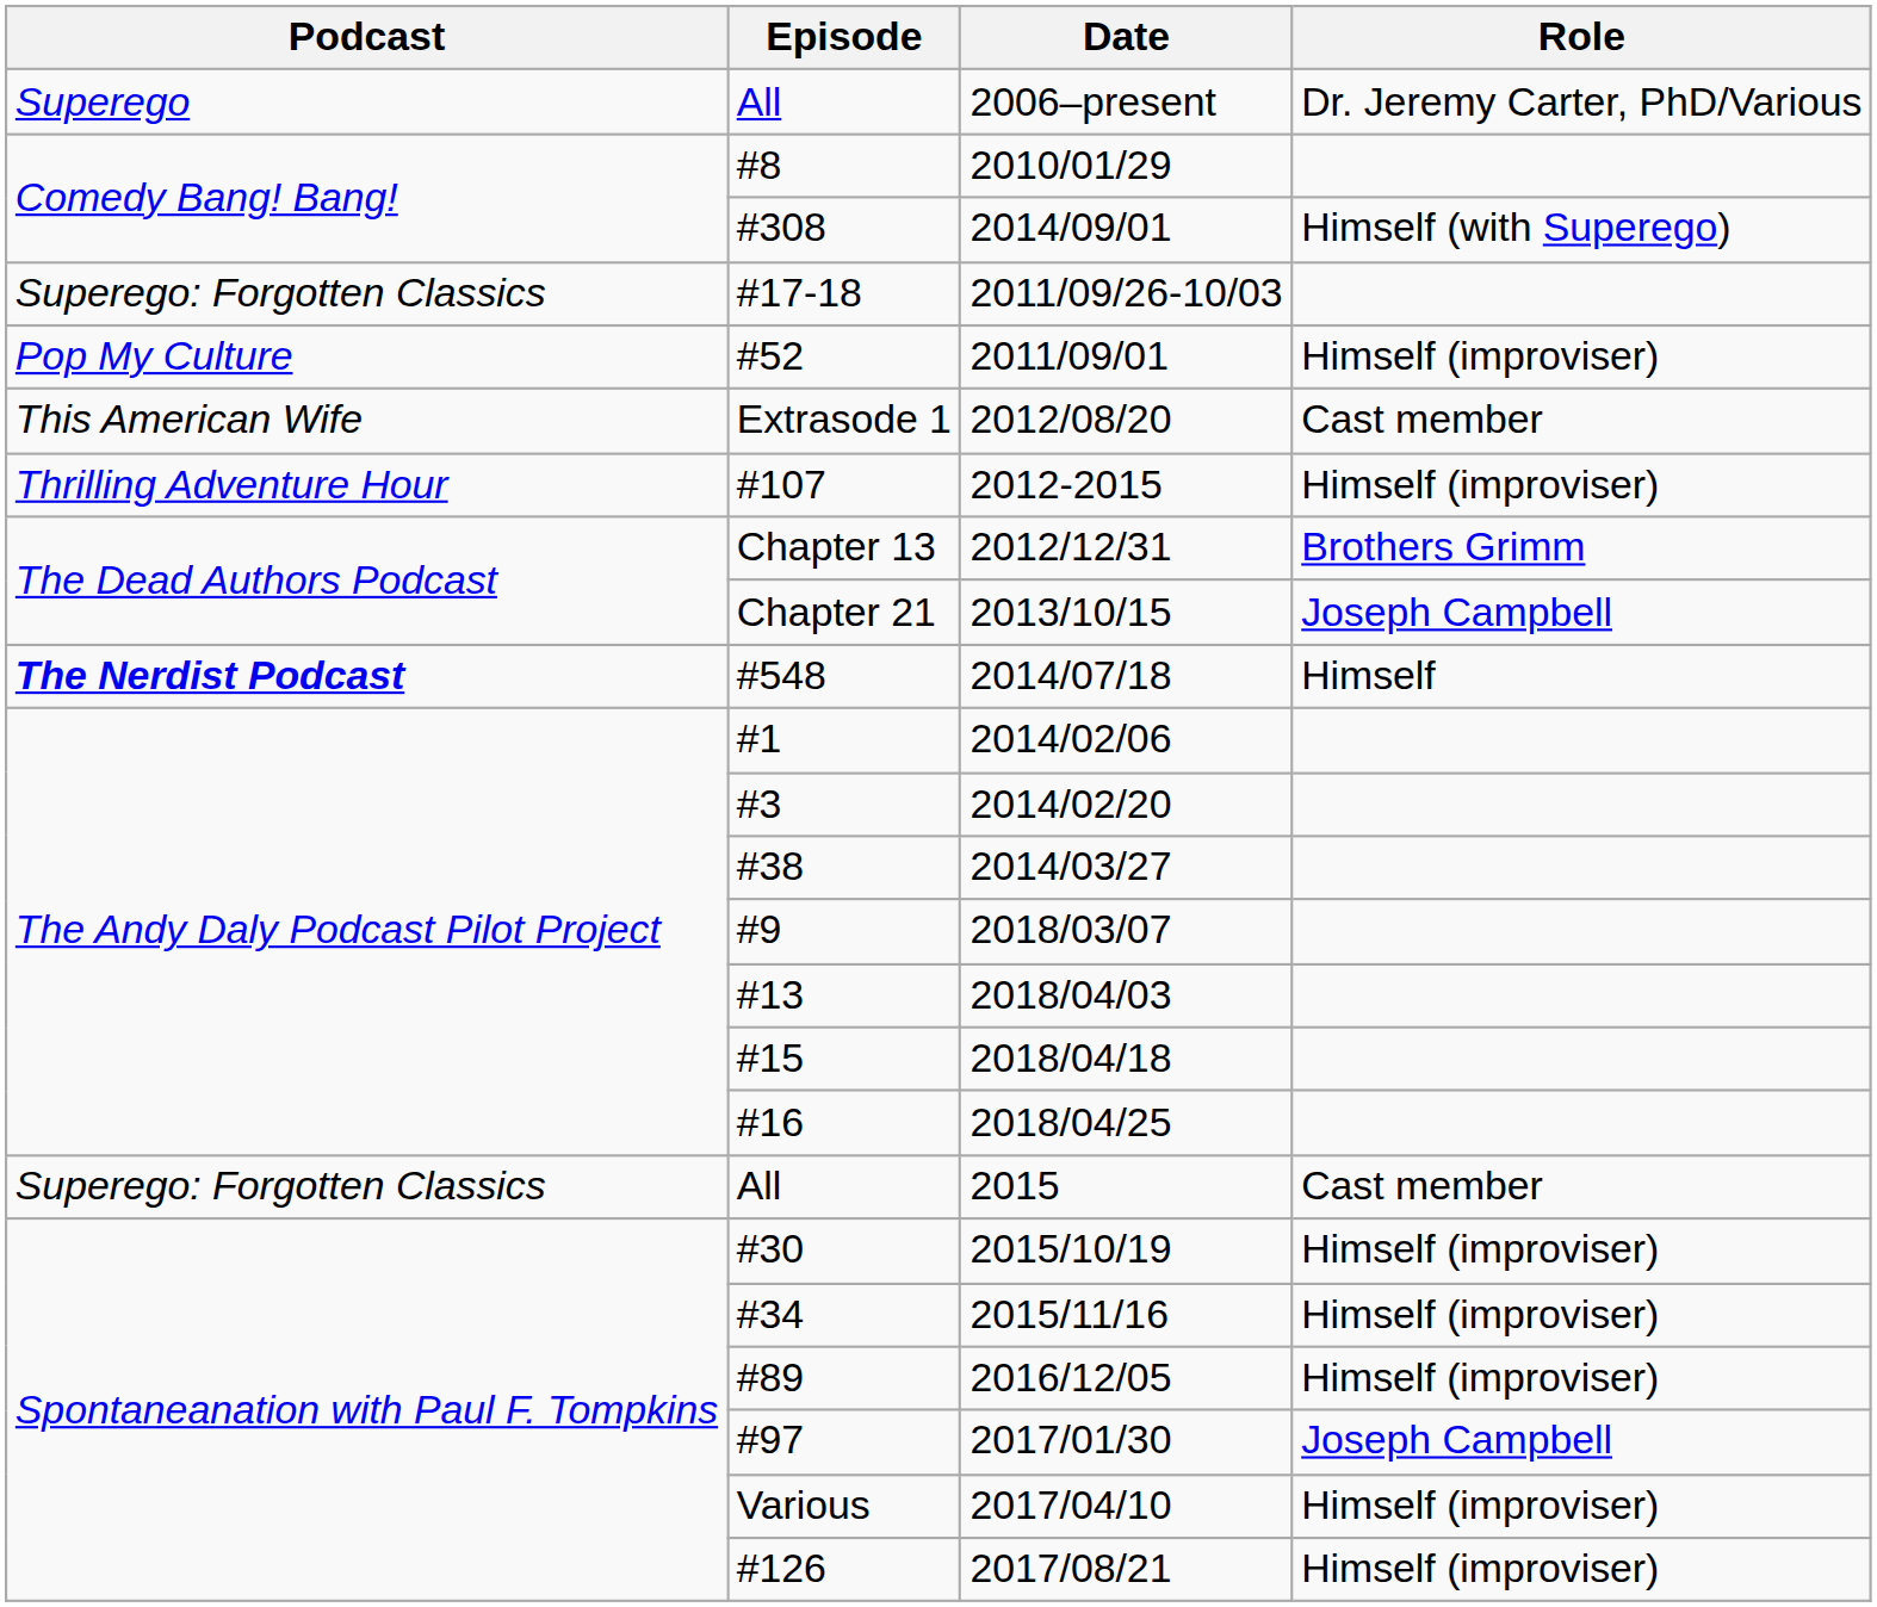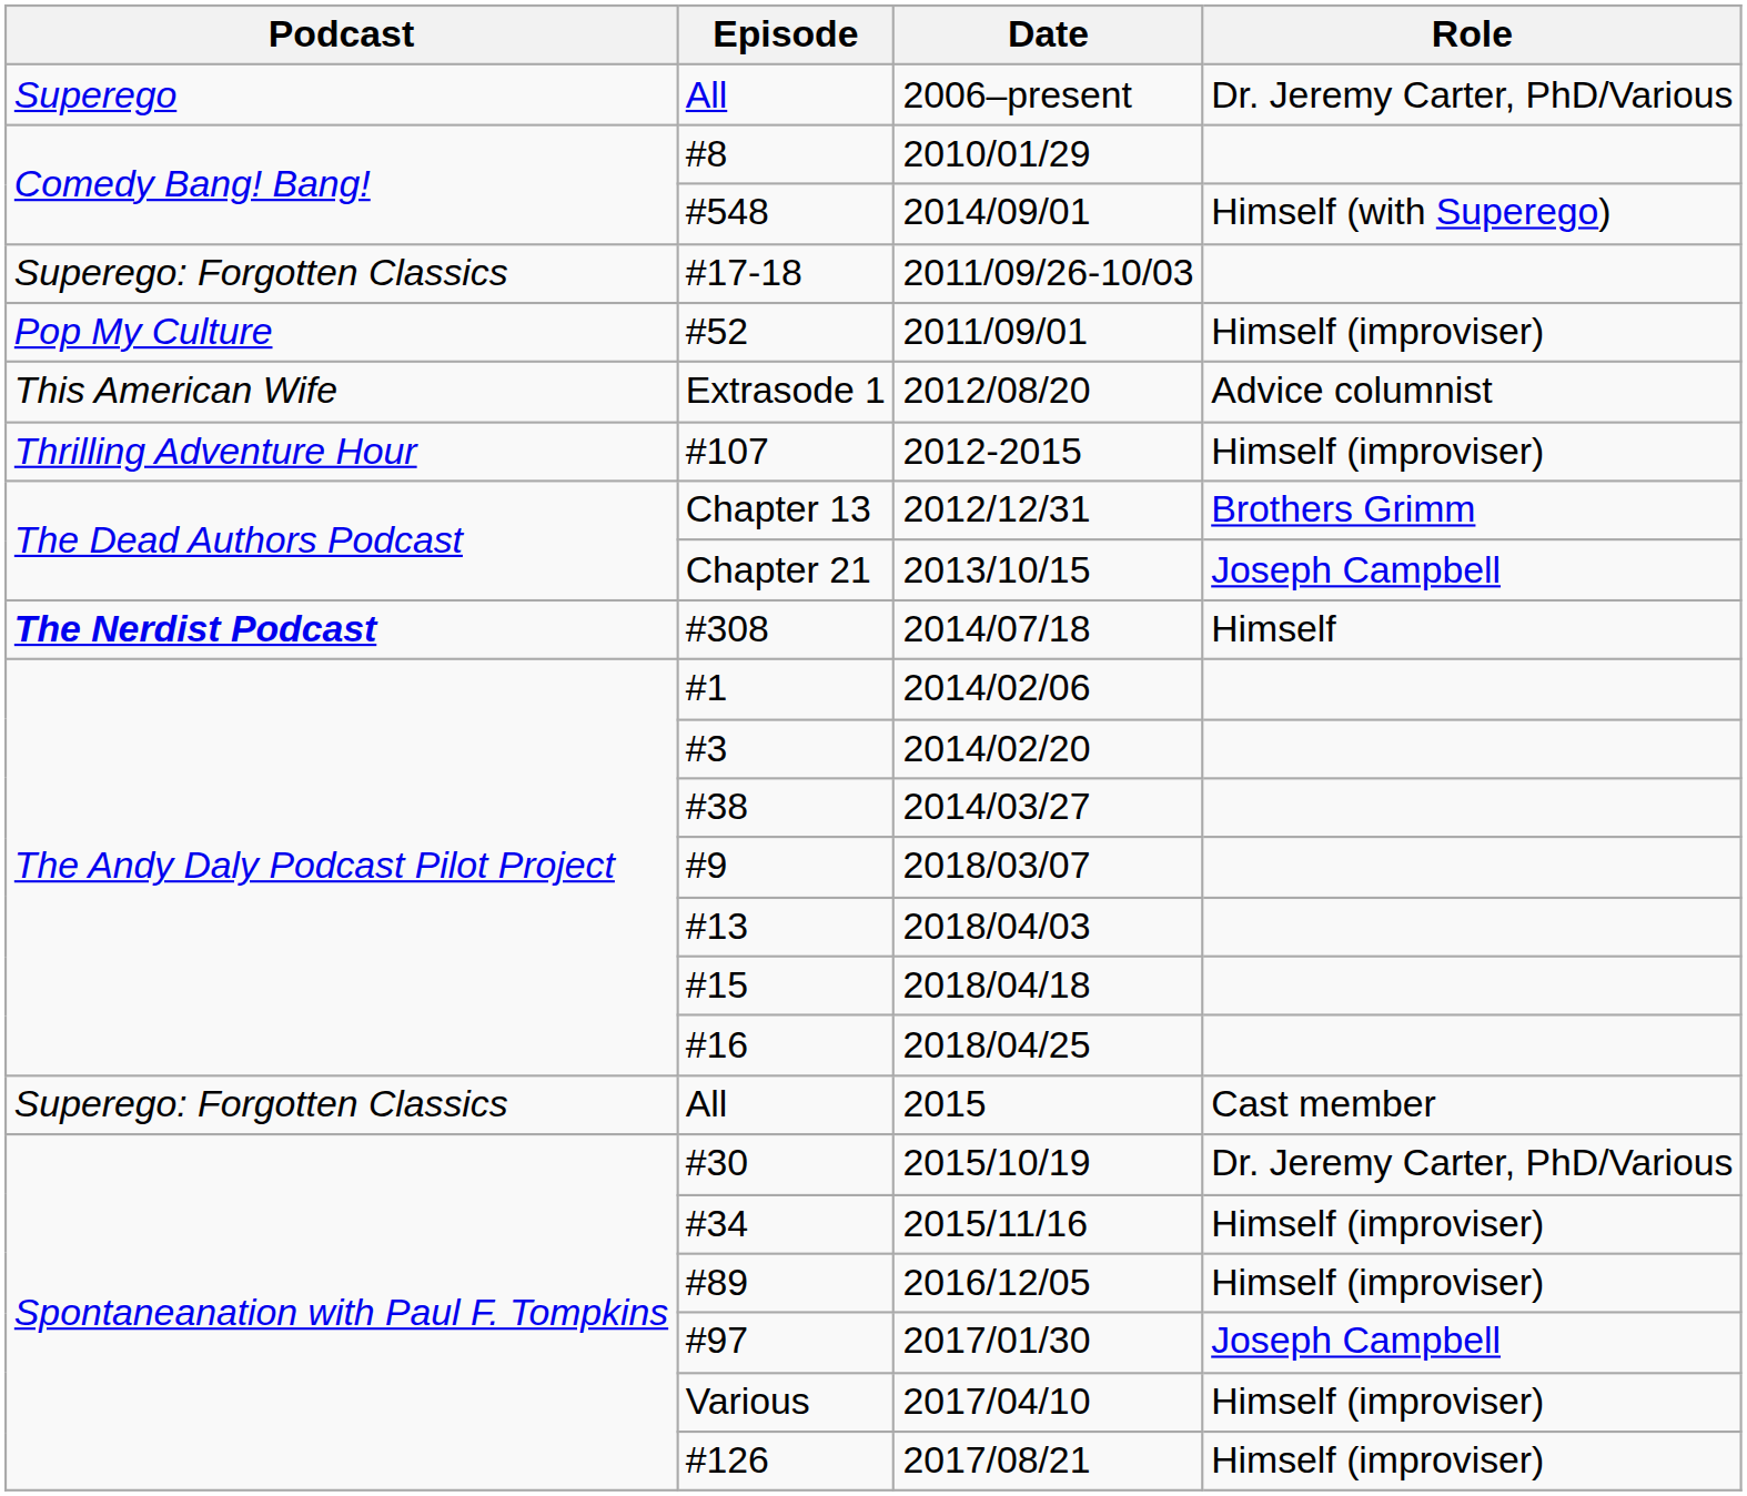 <table class="wikitable sortable">
 <tr>
 <th>Podcast</th>
 <th>Episode</th>
 <th>Date</th>
 <th>Role</th>
 </tr>
 <tr>
 <td><em><a href='#'>Superego</a></em></td>
 <td><a href='#'>All</a></td>
 <td>2006–present</td>
 <td>Dr. Jeremy Carter, PhD/Various</td>
 </tr>
 <tr>
 <td rowspan="2"><em><a href='#'>Comedy Bang! Bang!</a></em></td>
 <td>#8</td>
 <td>2010/01/29</td>
 <td></td>
 </tr>
 <tr>
-<td>#308</td>
+<td>#548</td>
 <td>2014/09/01</td>
 <td>Himself (with <a href='#'>Superego</a>)</td>
 </tr>
 <tr>
 <td><em>Superego: Forgotten Classics</em></td>
 <td>#17-18</td>
 <td>2011/09/26-10/03</td>
 <td></td>
 </tr>
 <tr>
 <td><em><a href='#'>Pop My Culture</a></em></td>
 <td>#52</td>
 <td>2011/09/01</td>
 <td>Himself (improviser)</td>
 </tr>
 <tr>
 <td><em>This American Wife</em></td>
 <td>Extrasode 1</td>
 <td>2012/08/20</td>
-<td>Cast member</td>
+<td>Advice columnist</td>
 </tr>
 <tr>
 <td><em><a href='#'>Thrilling Adventure Hour</a></em></td>
 <td>#107</td>
 <td>2012-2015</td>
 <td>Himself (improviser)</td>
 </tr>
 <tr>
 <td rowspan="2"><em><a href='#'>The Dead Authors Podcast</a></em></td>
 <td>Chapter 13</td>
 <td>2012/12/31</td>
 <td><a href='#'>Brothers Grimm</a></td>
 </tr>
 <tr>
 <td>Chapter 21</td>
 <td>2013/10/15</td>
 <td><a href='#'>Joseph Campbell</a></td>
 </tr>
 <tr>
 <td><strong><em><a href='#'>The Nerdist Podcast</a></em></strong></td>
-<td>#548</td>
+<td>#308</td>
 <td>2014/07/18</td>
 <td>Himself</td>
 </tr>
 <tr>
 <td rowspan="7"><em><a href='#'>The Andy Daly Podcast Pilot Project</a></em></td>
 <td>#1</td>
 <td>2014/02/06</td>
 <td></td>
 </tr>
 <tr>
 <td>#3</td>
 <td>2014/02/20</td>
 <td></td>
 </tr>
 <tr>
 <td>#38</td>
 <td>2014/03/27</td>
 <td></td>
 </tr>
 <tr>
 <td>#9</td>
 <td>2018/03/07</td>
 <td></td>
 </tr>
 <tr>
 <td>#13</td>
 <td>2018/04/03</td>
 <td></td>
 </tr>
 <tr>
 <td>#15</td>
 <td>2018/04/18</td>
 <td></td>
 </tr>
 <tr>
 <td>#16</td>
 <td>2018/04/25</td>
 <td></td>
 </tr>
 <tr>
 <td><em>Superego: Forgotten Classics</em></td>
 <td>All</td>
 <td>2015</td>
 <td>Cast member</td>
 </tr>
 <tr>
 <td rowspan="6"><em><a href='#'>Spontaneanation with Paul F. Tompkins</a></em></td>
 <td>#30</td>
 <td>2015/10/19</td>
-<td>Himself (improviser)</td>
+<td>Dr. Jeremy Carter, PhD/Various</td>
 </tr>
 <tr>
 <td>#34</td>
 <td>2015/11/16</td>
 <td>Himself (improviser)</td>
 </tr>
 <tr>
 <td>#89</td>
 <td>2016/12/05</td>
 <td>Himself (improviser)</td>
 </tr>
 <tr>
 <td>#97</td>
 <td>2017/01/30</td>
 <td><a href='#'>Joseph Campbell</a></td>
 </tr>
 <tr>
 <td>Various</td>
 <td>2017/04/10</td>
 <td>Himself (improviser)</td>
 </tr>
 <tr>
 <td>#126</td>
 <td>2017/08/21</td>
 <td>Himself (improviser)</td>
 </tr>
 </table>
